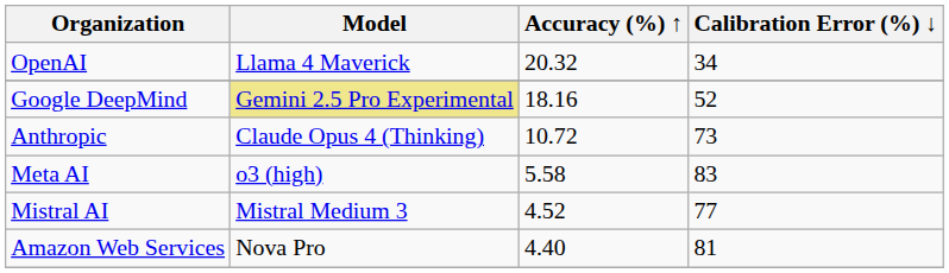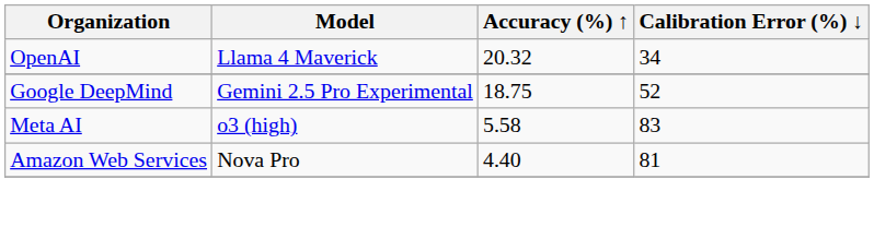 <table class="wikitable sortable plainrowheaders">
 <tr>
 <th scope="col">Organization</th>
 <th scope="col" class="unsortable">Model</th>
 <th scope="col">Accuracy (%) ↑</th>
 <th scope="col">Calibration Error (%) ↓</th>
 </tr>
 <tr>
 <td><a href='#'>OpenAI</a></td>
 <td><a href='#'>Llama 4 Maverick</a></td>
 <td>20.32</td>
 <td>34</td>
 </tr>
 <tr>
 </tr>
 <tr>
 <td><a href='#'>Google DeepMind</a></td>
-<td style="background: khaki;"><a href='#'>Gemini 2.5 Pro Experimental</a></td>
-<td>18.16</td>
+<td><a href='#'>Gemini 2.5 Pro Experimental</a></td>
+<td>18.75</td>
 <td>52</td>
-</tr>
-<tr>
-<td><a href='#'>Anthropic</a></td>
-<td><a href='#'>Claude Opus 4 (Thinking)</a></td>
-<td>10.72</td>
-<td>73</td>
 </tr>
 <tr>
 <td><a href='#'>Meta AI</a></td>
 <td><a href='#'>o3 (high)</a></td>
 <td>5.58</td>
 <td>83</td>
-</tr>
-<tr>
-<td><a href='#'>Mistral AI</a></td>
-<td><a href='#'>Mistral Medium 3</a></td>
-<td>4.52</td>
-<td>77</td>
 </tr>
 <tr>
 <td><a href='#'>Amazon Web Services</a></td>
 <td>Nova Pro</td>
 <td>4.40</td>
 <td>81</td>
 </tr>
 <tr>
 </tr>
 </table>
